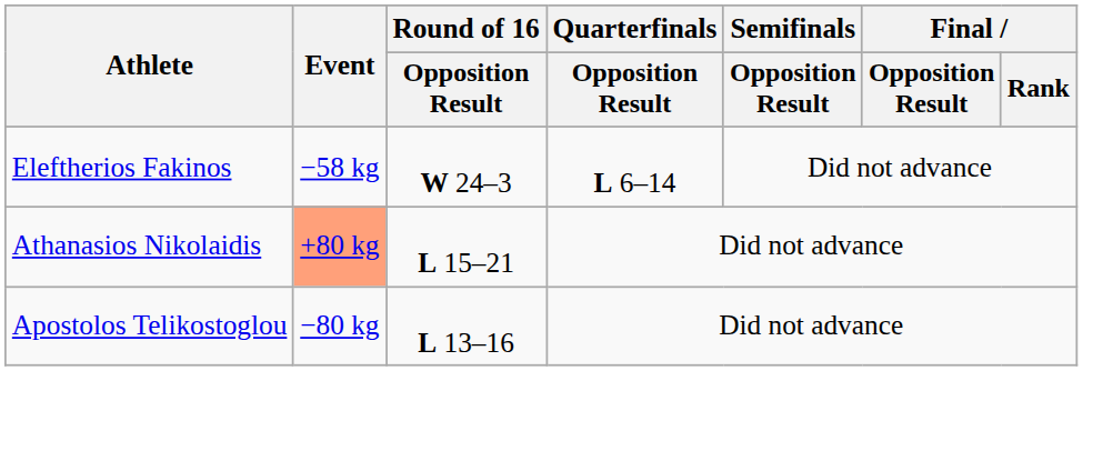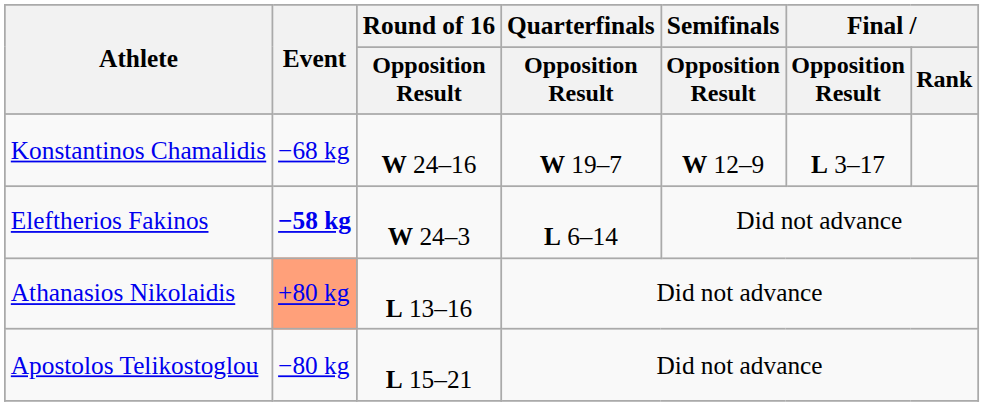 <table class="wikitable" style="font-size:90%">
 <tr>
 <th rowspan="2">Athlete</th>
 <th rowspan="2">Event</th>
 <th>Round of 16</th>
 <th>Quarterfinals</th>
 <th>Semifinals</th>
 <th colspan=2>Final / </th>
 </tr>
 <tr style="font-size:95%">
 <th>Opposition<br>Result</th>
 <th>Opposition<br>Result</th>
 <th>Opposition<br>Result</th>
 <th>Opposition<br>Result</th>
 <th>Rank</th>
 </tr>
 <tr align=center>
+<td align=left><a href='#'>Konstantinos Chamalidis</a></td>
+<td align=left><a href='#'>−68 kg</a></td>
+<td><br><strong>W</strong> 24–16</td>
+<td><br><strong>W</strong> 19–7</td>
+<td><br><strong>W</strong> 12–9</td>
+<td><br><strong>L</strong> 3–17</td>
+<td></td>
+</tr>
+<tr align=center>
 <td align=left><a href='#'>Eleftherios Fakinos</a></td>
-<td align=left><a href='#'>−58 kg</a></td>
+<td align=left><strong><a href='#'>−58 kg</a></strong></td>
 <td><br><strong>W</strong> 24–3</td>
 <td><br><strong>L</strong> 6–14</td>
 <td colspan=3>Did not advance</td>
 </tr>
 <tr align=center>
 <td align=left><a href='#'>Athanasios Nikolaidis</a></td>
 <td align=left style="background: lightsalmon;"><a href='#'>+80 kg</a></td>
-<td><br><strong>L</strong> 15–21</td>
+<td><br><strong>L</strong> 13–16</td>
 <td colspan=4>Did not advance</td>
 </tr>
 <tr align=center>
 <td align=left><a href='#'>Apostolos Telikostoglou</a></td>
 <td align=left><a href='#'>−80 kg</a></td>
-<td><br><strong>L</strong> 13–16</td>
+<td><br><strong>L</strong> 15–21</td>
 <td colspan=4>Did not advance</td>
 </tr>
 </table>
